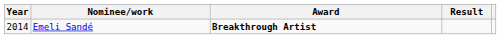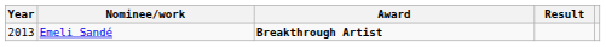 <table class="wikitable">
 <tr>
 <th>Year</th>
 <th width="250">Nominee/work</th>
 <th width="325">Award</th>
 <th width="65">Result</th>
 <th></th>
 </tr>
 <tr>
-<td>2014</td>
+<td>2013</td>
 <td><a href='#'>Emeli Sandé</a></td>
 <td><strong>Breakthrough Artist</strong></td>
 <td></td>
 <td style="text-align:center;"></td>
 </tr>
 </table>
